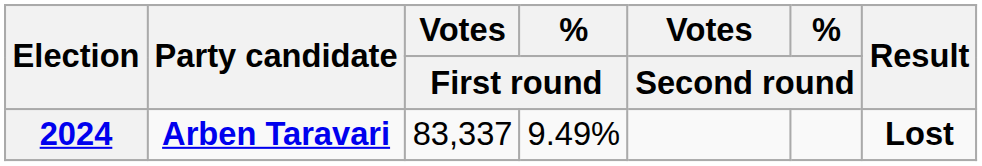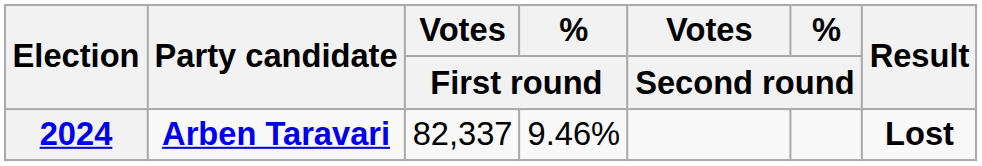 <table class=wikitable style=text-align:center>
 <tr>
 <th rowspan="2">Election</th>
 <th rowspan="2">Party candidate</th>
 <th>Votes</th>
 <th>%</th>
 <th>Votes</th>
 <th>%</th>
 <th rowspan="2">Result</th>
 </tr>
 <tr>
 <th colspan="2">First round</th>
 <th colspan="2">Second round</th>
 </tr>
 <tr>
 <th><a href='#'>2024</a></th>
 <td><strong><a href='#'>Arben Taravari</a></strong></td>
-<td>83,337</td>
-<td>9.49%</td>
+<td>82,337</td>
+<td>9.46%</td>
 <td></td>
 <td></td>
 <td><strong>Lost</strong> </td>
 </tr>
 </table>
